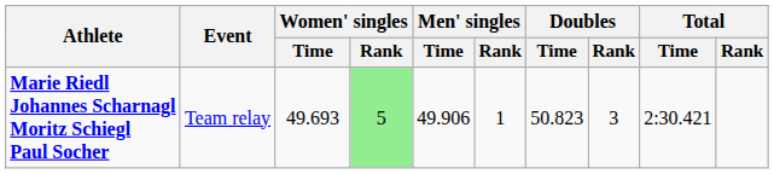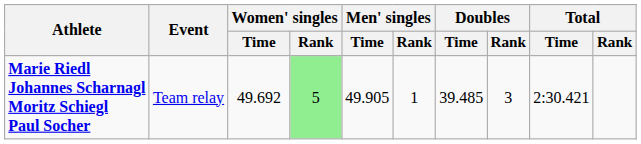 <table class="wikitable" style="font-size:90%">
 <tr>
 <th rowspan="2">Athlete</th>
 <th rowspan="2">Event</th>
 <th colspan="2">Women' singles</th>
 <th colspan="2">Men' singles</th>
 <th colspan="2">Doubles</th>
 <th colspan="2">Total</th>
 </tr>
 <tr style="font-size:95%">
 <th>Time</th>
 <th>Rank</th>
 <th>Time</th>
 <th>Rank</th>
 <th>Time</th>
 <th>Rank</th>
 <th>Time</th>
 <th>Rank</th>
 </tr>
 <tr align="center">
 <td align="left"><strong><a href='#'>Marie Riedl</a><br><a href='#'>Johannes Scharnagl</a><br><a href='#'>Moritz Schiegl</a><br><a href='#'>Paul Socher</a></strong></td>
 <td align="left"><a href='#'>Team relay</a></td>
-<td>49.693</td>
+<td>49.692</td>
 <td style="background: lightgreen;">5</td>
-<td>49.906</td>
+<td>49.905</td>
 <td>1</td>
-<td>50.823</td>
+<td>39.485</td>
 <td>3</td>
 <td>2:30.421</td>
 <td></td>
 </tr>
 </table>
